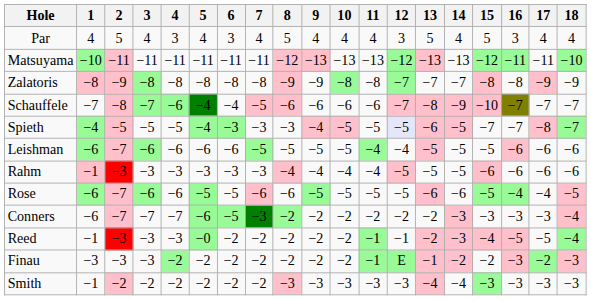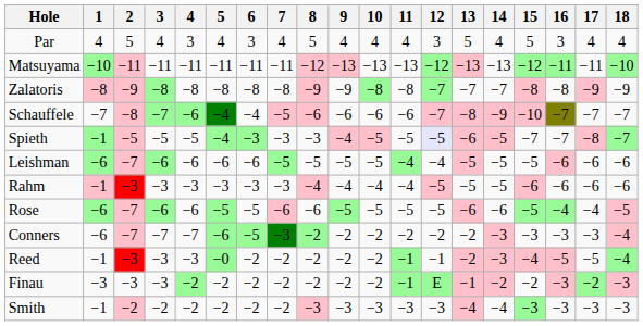 <table class="wikitable" style="text-align:center">
 <tr>
 <th>Hole</th>
 <th>1</th>
 <th>2</th>
 <th>3</th>
 <th>4</th>
 <th>5</th>
 <th>6</th>
 <th>7</th>
 <th>8</th>
 <th>9</th>
 <th>10</th>
 <th>11</th>
 <th>12</th>
 <th>13</th>
 <th>14</th>
 <th>15</th>
 <th>16</th>
 <th>17</th>
 <th>18</th>
 </tr>
 <tr>
 <td>Par</td>
 <td>4</td>
 <td>5</td>
 <td>4</td>
 <td>3</td>
 <td>4</td>
 <td>3</td>
 <td>4</td>
 <td>5</td>
 <td>4</td>
 <td>4</td>
 <td>4</td>
 <td>3</td>
 <td>5</td>
 <td>4</td>
 <td>5</td>
 <td>3</td>
 <td>4</td>
 <td>4</td>
 </tr>
 <tr>
 <td align=left> Matsuyama</td>
 <td style="background: PaleGreen;">−10</td>
 <td style="background: Pink;">−11</td>
 <td>−11</td>
 <td>−11</td>
 <td>−11</td>
 <td>−11</td>
 <td>−11</td>
 <td style="background: Pink;">−12</td>
 <td style="background: Pink;">−13</td>
 <td>−13</td>
 <td>−13</td>
 <td style="background: PaleGreen;">−12</td>
 <td style="background: Pink;">−13</td>
 <td>−13</td>
 <td style="background: PaleGreen;">−12</td>
 <td style="background: PaleGreen;">−11</td>
 <td>−11</td>
 <td style="background: PaleGreen;">−10</td>
 </tr>
 <tr>
 <td align=left> Zalatoris</td>
 <td style="background: Pink;">−8</td>
 <td style="background: Pink;">−9</td>
 <td style="background: PaleGreen;">−8</td>
 <td>−8</td>
 <td>−8</td>
 <td>−8</td>
 <td>−8</td>
 <td style="background: Pink;">−9</td>
 <td>−9</td>
 <td style="background: PaleGreen;">−8</td>
 <td>−8</td>
 <td style="background: PaleGreen;">−7</td>
 <td>−7</td>
 <td>−7</td>
 <td style="background: Pink;">−8</td>
 <td>−8</td>
 <td style="background: Pink;">−9</td>
 <td>−9</td>
 </tr>
 <tr>
 <td align=left> Schauffele</td>
 <td>−7</td>
 <td style="background: Pink;">−8</td>
 <td style="background: PaleGreen;">−7</td>
 <td style="background: PaleGreen;">−6</td>
 <td style="background: Green;">−4</td>
 <td>−4</td>
 <td style="background: Pink;">−5</td>
 <td style="background: Pink;">−6</td>
 <td>−6</td>
 <td>−6</td>
 <td>−6</td>
 <td style="background: Pink;">−7</td>
 <td style="background: Pink;">−8</td>
 <td style="background: Pink;">−9</td>
 <td style="background: Pink;">−10</td>
 <td style="background: Olive;">−7</td>
 <td>−7</td>
 <td>−7</td>
 </tr>
 <tr>
 <td align=left> Spieth</td>
-<td style="background: PaleGreen;">−4</td>
+<td style="background: PaleGreen;">−1</td>
 <td style="background: Pink;">−5</td>
 <td>−5</td>
 <td>−5</td>
 <td style="background: PaleGreen;">−4</td>
 <td style="background: PaleGreen;">−3</td>
 <td>−3</td>
 <td>−3</td>
 <td style="background: Pink;">−4</td>
 <td style="background: Pink;">−5</td>
 <td>−5</td>
 <td style="background: lavender;">−5</td>
 <td style="background: Pink;">−6</td>
 <td style="background: Pink;">−5</td>
 <td>−7</td>
 <td>−7</td>
 <td style="background: Pink;">−8</td>
 <td style="background: PaleGreen;">−7</td>
 </tr>
 <tr>
 <td align=left> Leishman</td>
 <td style="background: PaleGreen;">−6</td>
 <td style="background: Pink;">−7</td>
 <td style="background: PaleGreen;">−6</td>
 <td>−6</td>
 <td>−6</td>
 <td>−6</td>
 <td style="background: PaleGreen;">−5</td>
 <td>−5</td>
 <td>−5</td>
 <td>−5</td>
 <td style="background: PaleGreen;">−4</td>
 <td>−4</td>
 <td style="background: Pink;">−5</td>
 <td>−5</td>
 <td>−5</td>
 <td style="background: Pink;">−6</td>
 <td>−6</td>
 <td>−6</td>
 </tr>
 <tr>
 <td align=left> Rahm</td>
 <td style="background: Pink;">−1</td>
 <td style="background: Red;">−3</td>
 <td>−3</td>
 <td>−3</td>
 <td>−3</td>
 <td>−3</td>
 <td>−3</td>
 <td style="background: Pink;">−4</td>
 <td>−4</td>
 <td>−4</td>
 <td>−4</td>
 <td style="background: Pink;">−5</td>
 <td>−5</td>
 <td>−5</td>
 <td style="background: Pink;">−6</td>
 <td>−6</td>
 <td>−6</td>
 <td>−6</td>
 </tr>
 <tr>
 <td align=left> Rose</td>
 <td style="background: PaleGreen;">−6</td>
 <td style="background: Pink;">−7</td>
 <td style="background: PaleGreen;">−6</td>
 <td>−6</td>
 <td style="background: PaleGreen;">−5</td>
 <td>−5</td>
 <td style="background: Pink;">−6</td>
 <td>−6</td>
 <td style="background: PaleGreen;">−5</td>
 <td>−5</td>
 <td>−5</td>
 <td>−5</td>
 <td style="background: Pink;">−6</td>
 <td>−6</td>
 <td style="background: PaleGreen;">−5</td>
 <td style="background: PaleGreen;">−4</td>
 <td>−4</td>
 <td style="background: Pink;">−5</td>
 </tr>
 <tr>
 <td align=left> Conners</td>
 <td>−6</td>
 <td style="background: Pink;">−7</td>
 <td>−7</td>
 <td>−7</td>
 <td style="background: PaleGreen;">−6</td>
 <td style="background: PaleGreen;">−5</td>
 <td style="background: Green;">−3</td>
 <td style="background: PaleGreen;">−2</td>
 <td>−2</td>
 <td>−2</td>
 <td>−2</td>
 <td>−2</td>
 <td>−2</td>
 <td style="background: Pink;">−3</td>
 <td>−3</td>
 <td>−3</td>
 <td>−3</td>
 <td style="background: Pink;">−4</td>
 </tr>
 <tr>
 <td align=left> Reed</td>
 <td>−1</td>
 <td style="background: Red;">−3</td>
 <td>−3</td>
 <td>−3</td>
 <td style="background: PaleGreen;">−0</td>
 <td>−2</td>
 <td>−2</td>
 <td>−2</td>
 <td>−2</td>
 <td>−2</td>
 <td style="background: PaleGreen;">−1</td>
 <td>−1</td>
 <td style="background: Pink;">−2</td>
 <td style="background: Pink;">−3</td>
 <td style="background: Pink;">−4</td>
 <td style="background: Pink;">−5</td>
 <td>−5</td>
 <td style="background: PaleGreen;">−4</td>
 </tr>
 <tr>
 <td align=left> Finau</td>
 <td>−3</td>
 <td>−3</td>
 <td>−3</td>
 <td style="background: PaleGreen;">−2</td>
 <td>−2</td>
 <td>−2</td>
 <td>−2</td>
 <td>−2</td>
 <td>−2</td>
 <td>−2</td>
 <td style="background: PaleGreen;">−1</td>
 <td style="background: PaleGreen;">E</td>
 <td style="background: Pink;">−1</td>
 <td style="background: Pink;">−2</td>
 <td>−2</td>
 <td style="background: Pink;">−3</td>
 <td style="background: PaleGreen;">−2</td>
 <td style="background: Pink;">−3</td>
 </tr>
 <tr>
 <td align=left> Smith</td>
 <td>−1</td>
 <td style="background: Pink;">−2</td>
 <td>−2</td>
 <td>−2</td>
 <td>−2</td>
 <td>−2</td>
 <td>−2</td>
 <td style="background: Pink;">−3</td>
 <td>−3</td>
 <td>−3</td>
 <td>−3</td>
 <td>−3</td>
 <td style="background: Pink;">−4</td>
 <td>−4</td>
 <td style="background: PaleGreen;">−3</td>
 <td>−3</td>
 <td>−3</td>
 <td>−3</td>
 </tr>
 </table>
